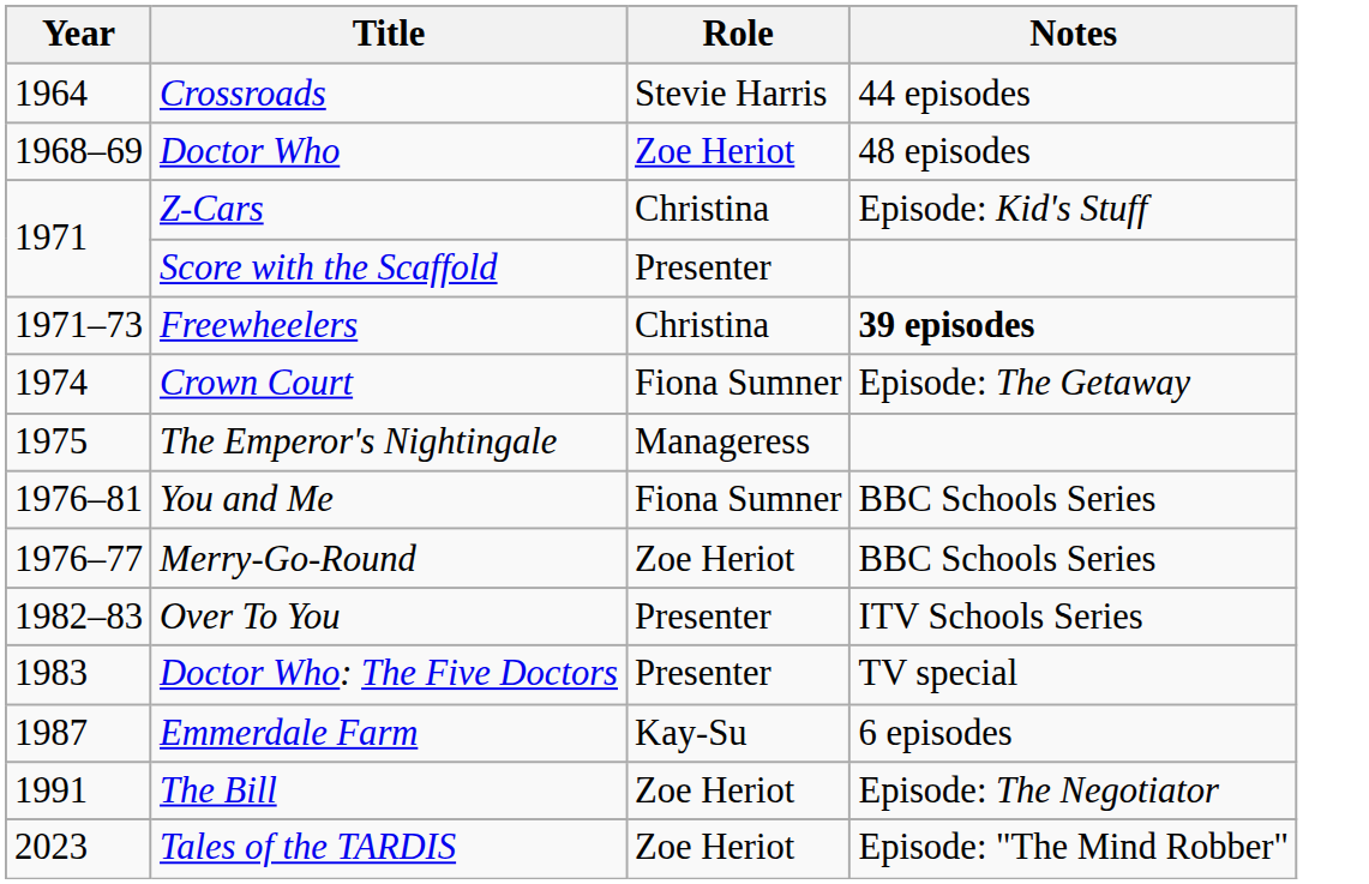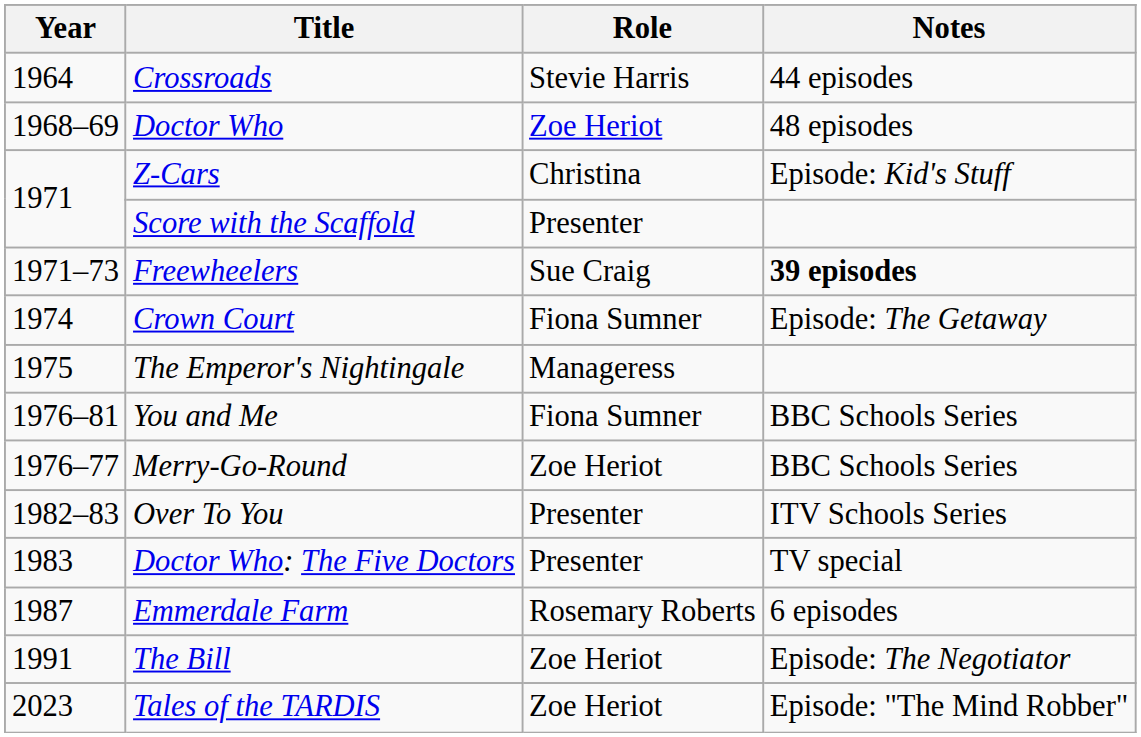 <table class="wikitable">
 <tr>
 <th>Year</th>
 <th>Title</th>
 <th>Role</th>
 <th>Notes</th>
 </tr>
 <tr>
 <td>1964</td>
 <td><em><a href='#'>Crossroads</a></em></td>
 <td>Stevie Harris</td>
 <td>44 episodes</td>
 </tr>
 <tr>
 <td>1968–69</td>
 <td><em><a href='#'>Doctor Who</a></em></td>
 <td><a href='#'>Zoe Heriot</a></td>
 <td>48 episodes</td>
 </tr>
 <tr>
 <td rowspan=2>1971</td>
 <td><em><a href='#'>Z-Cars</a></em></td>
 <td>Christina</td>
 <td>Episode: <em>Kid's Stuff</em></td>
 </tr>
 <tr>
 <td><em><a href='#'>Score with the Scaffold</a></em></td>
 <td>Presenter</td>
 <td></td>
 </tr>
 <tr>
 <td>1971–73</td>
 <td><em><a href='#'>Freewheelers</a></em></td>
-<td>Christina</td>
+<td>Sue Craig</td>
 <td><strong>39 episodes</strong></td>
 </tr>
 <tr>
 <td>1974</td>
 <td><em><a href='#'>Crown Court</a></em></td>
 <td>Fiona Sumner</td>
 <td>Episode: <em>The Getaway</em></td>
 </tr>
 <tr>
 <td>1975</td>
 <td><em>The Emperor's Nightingale</em></td>
 <td>Manageress</td>
 <td></td>
 </tr>
 <tr>
 <td>1976–81</td>
 <td><em>You and Me</em></td>
 <td>Fiona Sumner</td>
 <td>BBC Schools Series</td>
 </tr>
 <tr>
 <td>1976–77</td>
 <td><em>Merry-Go-Round</em></td>
 <td>Zoe Heriot</td>
 <td>BBC Schools Series</td>
 </tr>
 <tr>
 <td>1982–83</td>
 <td><em>Over To You</em></td>
 <td>Presenter</td>
 <td>ITV Schools Series</td>
 </tr>
 <tr>
 <td>1983</td>
 <td><em><a href='#'>Doctor Who</a>:</em> <em><a href='#'>The Five Doctors</a></em></td>
 <td>Presenter</td>
 <td>TV special</td>
 </tr>
 <tr>
 <td>1987</td>
 <td><em><a href='#'>Emmerdale Farm</a></em></td>
-<td>Kay-Su</td>
+<td>Rosemary Roberts</td>
 <td>6 episodes</td>
 </tr>
 <tr>
 <td>1991</td>
 <td><em><a href='#'>The Bill</a></em></td>
 <td>Zoe Heriot</td>
 <td>Episode: <em>The Negotiator</em></td>
 </tr>
 <tr>
 <td>2023</td>
 <td><em><a href='#'>Tales of the TARDIS</a></em></td>
 <td>Zoe Heriot</td>
 <td>Episode: "The Mind Robber"</td>
 </tr>
 </table>
